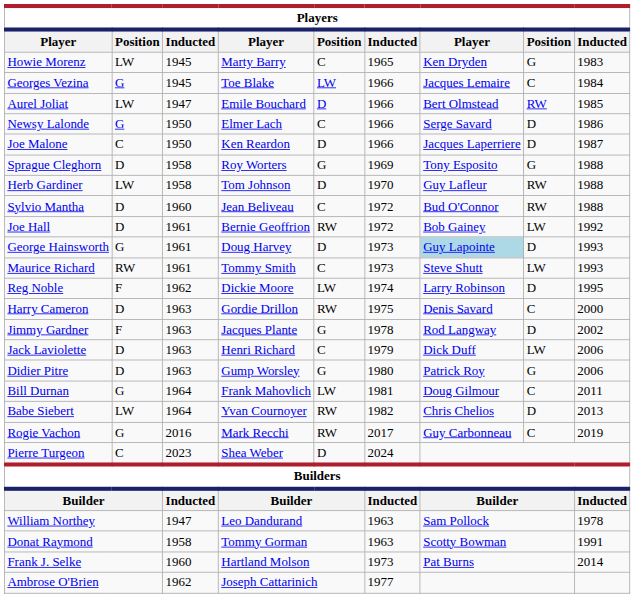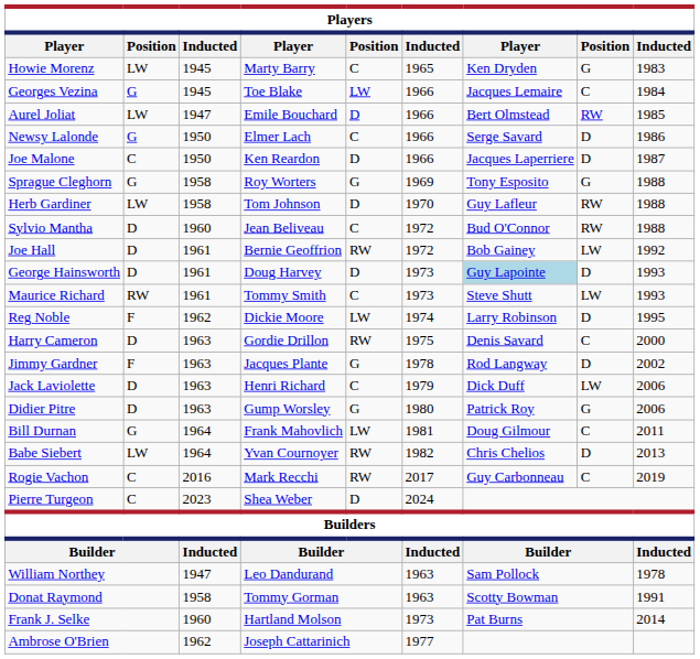 <table class="wikitable">
 <tr>
 <td align="center" colspan="12" style="background:#FFFFFF; border-top:#AF1E2D 5px solid; border-bottom:#192168 5px solid;"><strong>Players</strong></td>
 </tr>
 <tr align="center">
 <th>Player</th>
 <th>Position</th>
 <th>Inducted</th>
 <th>Player</th>
 <th>Position</th>
 <th>Inducted</th>
 <th>Player</th>
 <th>Position</th>
 <th>Inducted</th>
 </tr>
 <tr>
 <td><a href='#'>Howie Morenz</a></td>
 <td>LW</td>
 <td>1945</td>
 <td><a href='#'>Marty Barry</a></td>
 <td>C</td>
 <td>1965</td>
 <td><a href='#'>Ken Dryden</a></td>
 <td>G</td>
 <td>1983</td>
 </tr>
 <tr>
 <td><a href='#'>Georges Vezina</a></td>
 <td><a href='#'>G</a></td>
 <td>1945</td>
 <td><a href='#'>Toe Blake</a></td>
 <td><a href='#'>LW</a></td>
 <td>1966</td>
 <td><a href='#'>Jacques Lemaire</a></td>
 <td>C</td>
 <td>1984</td>
 </tr>
 <tr>
 <td><a href='#'>Aurel Joliat</a></td>
 <td>LW</td>
 <td>1947</td>
 <td><a href='#'>Emile Bouchard</a></td>
 <td><a href='#'>D</a></td>
 <td>1966</td>
 <td><a href='#'>Bert Olmstead</a></td>
 <td><a href='#'>RW</a></td>
 <td>1985</td>
 </tr>
 <tr>
 <td><a href='#'>Newsy Lalonde</a></td>
 <td><a href='#'>G</a></td>
 <td>1950</td>
 <td><a href='#'>Elmer Lach</a></td>
 <td>C</td>
 <td>1966</td>
 <td><a href='#'>Serge Savard</a></td>
 <td>D</td>
 <td>1986</td>
 </tr>
 <tr>
 <td><a href='#'>Joe Malone</a></td>
 <td>C</td>
 <td>1950</td>
 <td><a href='#'>Ken Reardon</a></td>
 <td>D</td>
 <td>1966</td>
 <td><a href='#'>Jacques Laperriere</a></td>
 <td>D</td>
 <td>1987</td>
 </tr>
 <tr>
 <td><a href='#'>Sprague Cleghorn</a></td>
-<td>D</td>
+<td>G</td>
 <td>1958</td>
 <td><a href='#'>Roy Worters</a></td>
 <td>G</td>
 <td>1969</td>
 <td><a href='#'>Tony Esposito</a></td>
 <td>G</td>
 <td>1988</td>
 </tr>
 <tr>
 <td><a href='#'>Herb Gardiner</a></td>
 <td>LW</td>
 <td>1958</td>
 <td><a href='#'>Tom Johnson</a></td>
 <td>D</td>
 <td>1970</td>
 <td><a href='#'>Guy Lafleur</a></td>
 <td>RW</td>
 <td>1988</td>
 </tr>
 <tr>
 <td><a href='#'>Sylvio Mantha</a></td>
 <td>D</td>
 <td>1960</td>
 <td><a href='#'>Jean Beliveau</a></td>
 <td>C</td>
 <td>1972</td>
 <td><a href='#'>Bud O'Connor</a></td>
 <td>RW</td>
 <td>1988</td>
 </tr>
 <tr>
 <td><a href='#'>Joe Hall</a></td>
 <td>D</td>
 <td>1961</td>
 <td><a href='#'>Bernie Geoffrion</a></td>
 <td>RW</td>
 <td>1972</td>
 <td><a href='#'>Bob Gainey</a></td>
 <td>LW</td>
 <td>1992</td>
 </tr>
 <tr>
 <td><a href='#'>George Hainsworth</a></td>
-<td>G</td>
+<td>D</td>
 <td>1961</td>
 <td><a href='#'>Doug Harvey</a></td>
 <td>D</td>
 <td>1973</td>
 <td style="background: lightblue;"><a href='#'>Guy Lapointe</a></td>
 <td>D</td>
 <td>1993</td>
 </tr>
 <tr>
 <td><a href='#'>Maurice Richard</a></td>
 <td>RW</td>
 <td>1961</td>
 <td><a href='#'>Tommy Smith</a></td>
 <td>C</td>
 <td>1973</td>
 <td><a href='#'>Steve Shutt</a></td>
 <td>LW</td>
 <td>1993</td>
 </tr>
 <tr>
 <td><a href='#'>Reg Noble</a></td>
 <td>F</td>
 <td>1962</td>
 <td><a href='#'>Dickie Moore</a></td>
 <td>LW</td>
 <td>1974</td>
 <td><a href='#'>Larry Robinson</a></td>
 <td>D</td>
 <td>1995</td>
 </tr>
 <tr>
 <td><a href='#'>Harry Cameron</a></td>
 <td>D</td>
 <td>1963</td>
 <td><a href='#'>Gordie Drillon</a></td>
 <td>RW</td>
 <td>1975</td>
 <td><a href='#'>Denis Savard</a></td>
 <td>C</td>
 <td>2000</td>
 </tr>
 <tr>
 <td><a href='#'>Jimmy Gardner</a></td>
 <td>F</td>
 <td>1963</td>
 <td><a href='#'>Jacques Plante</a></td>
 <td>G</td>
 <td>1978</td>
 <td><a href='#'>Rod Langway</a></td>
 <td>D</td>
 <td>2002</td>
 </tr>
 <tr>
 <td><a href='#'>Jack Laviolette</a></td>
 <td>D</td>
 <td>1963</td>
 <td><a href='#'>Henri Richard</a></td>
 <td>C</td>
 <td>1979</td>
 <td><a href='#'>Dick Duff</a></td>
 <td>LW</td>
 <td>2006</td>
 </tr>
 <tr>
 <td><a href='#'>Didier Pitre</a></td>
 <td>D</td>
 <td>1963</td>
 <td><a href='#'>Gump Worsley</a></td>
 <td>G</td>
 <td>1980</td>
 <td><a href='#'>Patrick Roy</a></td>
 <td>G</td>
 <td>2006</td>
 </tr>
 <tr>
 <td><a href='#'>Bill Durnan</a></td>
 <td>G</td>
 <td>1964</td>
 <td><a href='#'>Frank Mahovlich</a></td>
 <td>LW</td>
 <td>1981</td>
 <td><a href='#'>Doug Gilmour</a></td>
 <td>C</td>
 <td>2011</td>
 </tr>
 <tr>
 <td><a href='#'>Babe Siebert</a></td>
 <td>LW</td>
 <td>1964</td>
 <td><a href='#'>Yvan Cournoyer</a></td>
 <td>RW</td>
 <td>1982</td>
 <td><a href='#'>Chris Chelios</a></td>
 <td>D</td>
 <td>2013</td>
 </tr>
 <tr>
 <td><a href='#'>Rogie Vachon</a></td>
-<td>G</td>
+<td>C</td>
 <td>2016</td>
 <td><a href='#'>Mark Recchi</a></td>
 <td>RW</td>
 <td>2017</td>
 <td><a href='#'>Guy Carbonneau</a></td>
 <td>C</td>
 <td>2019</td>
 </tr>
 <tr>
 <td><a href='#'>Pierre Turgeon</a></td>
 <td>C</td>
 <td>2023</td>
 <td><a href='#'>Shea Weber</a></td>
 <td>D</td>
 <td>2024</td>
 </tr>
 <tr>
 <td align="center" colspan="12" style="background:#FFFFFF; border-top:#AF1E2D 5px solid; border-bottom:#192168 5px solid;"><strong>Builders</strong></td>
 </tr>
 <tr align="center">
 <th colspan="2">Builder</th>
 <th>Inducted</th>
 <th colspan="2">Builder</th>
 <th>Inducted</th>
 <th colspan="2">Builder</th>
 <th>Inducted</th>
 </tr>
 <tr>
 <td colspan="2"><a href='#'>William Northey</a></td>
 <td>1947</td>
 <td colspan="2"><a href='#'>Leo Dandurand</a></td>
 <td>1963</td>
 <td colspan="2"><a href='#'>Sam Pollock</a></td>
 <td>1978</td>
 </tr>
 <tr>
 <td colspan="2"><a href='#'>Donat Raymond</a></td>
 <td>1958</td>
 <td colspan="2"><a href='#'>Tommy Gorman</a></td>
 <td>1963</td>
 <td colspan="2"><a href='#'>Scotty Bowman</a></td>
 <td>1991</td>
 </tr>
 <tr>
 <td colspan="2"><a href='#'>Frank J. Selke</a></td>
 <td>1960</td>
 <td colspan="2"><a href='#'>Hartland Molson</a></td>
 <td>1973</td>
 <td colspan="2"><a href='#'>Pat Burns</a></td>
 <td>2014</td>
 </tr>
 <tr>
 <td colspan="2"><a href='#'>Ambrose O'Brien</a></td>
 <td>1962</td>
 <td colspan="2"><a href='#'>Joseph Cattarinich</a></td>
 <td>1977</td>
 <td colspan="2"></td>
 <td></td>
 </tr>
 </table>
